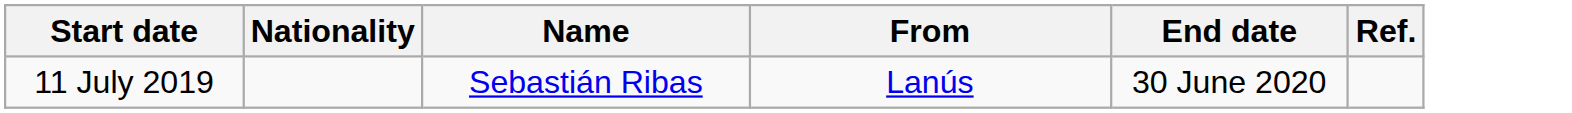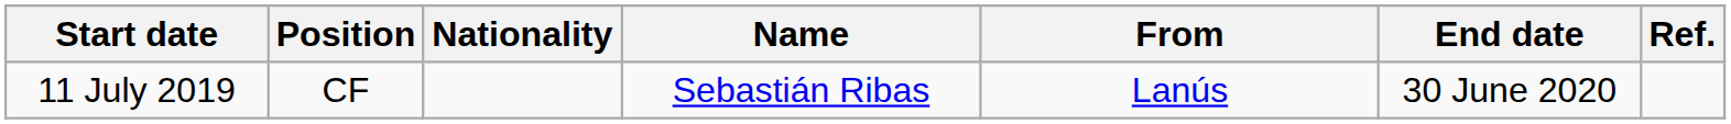 <table class="wikitable" style="text-align:center; font-size:90%; ">
 <tr>
 <th style="background:#; color:#; width:100px;">Start date</th>
+<th style="background:#; color:#; width:50px;">Position</th>
 <th style="background:#; color:#; width:50px;">Nationality</th>
 <th style="background:#; color:#; width:140px;">Name</th>
 <th style="background:#; color:#; width:155px;">From</th>
 <th style="background:#; color:#; width:100px;">End date</th>
 <th style="background:#; color:#; width:25px;">Ref.</th>
 </tr>
 <tr>
 <td>11 July 2019</td>
+<td>CF</td>
 <td></td>
 <td><a href='#'>Sebastián Ribas</a></td>
 <td> <a href='#'>Lanús</a></td>
 <td>30 June 2020</td>
 <td></td>
 </tr>
 </table>
